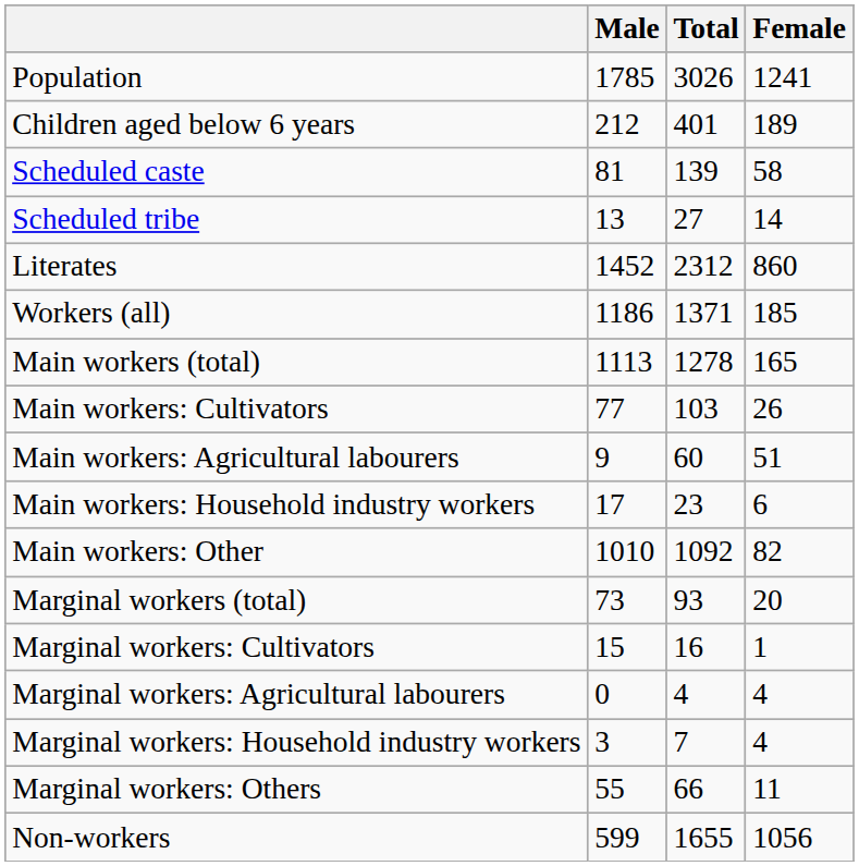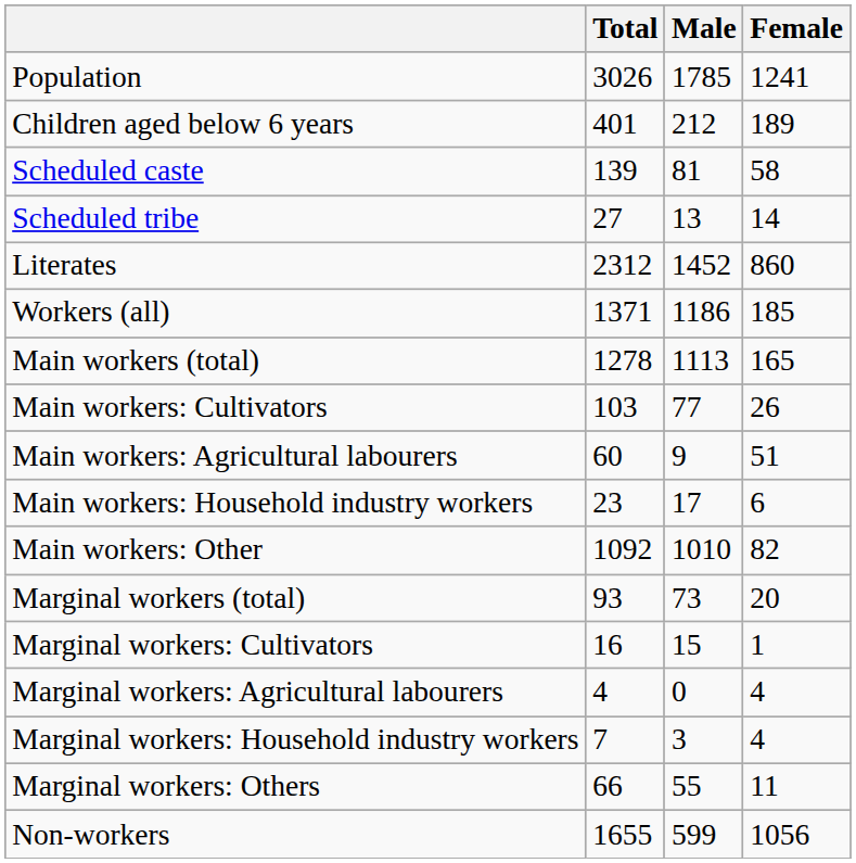 <table class="wikitable sortable">
 <tr>
 <th></th>
+<th>Total</th>
 <th>Male</th>
-<th>Total</th>
 <th>Female</th>
 </tr>
 <tr>
 <td>Population</td>
+<td>3026</td>
 <td>1785</td>
-<td>3026</td>
 <td>1241</td>
 </tr>
 <tr>
 <td>Children aged below 6 years</td>
+<td>401</td>
 <td>212</td>
-<td>401</td>
 <td>189</td>
 </tr>
 <tr>
 <td><a href='#'>Scheduled caste</a></td>
+<td>139</td>
 <td>81</td>
-<td>139</td>
 <td>58</td>
 </tr>
 <tr>
 <td><a href='#'>Scheduled tribe</a></td>
+<td>27</td>
 <td>13</td>
-<td>27</td>
 <td>14</td>
 </tr>
 <tr>
 <td>Literates</td>
+<td>2312</td>
 <td>1452</td>
-<td>2312</td>
 <td>860</td>
 </tr>
 <tr>
 <td>Workers (all)</td>
+<td>1371</td>
 <td>1186</td>
-<td>1371</td>
 <td>185</td>
 </tr>
 <tr>
 <td>Main workers (total)</td>
+<td>1278</td>
 <td>1113</td>
-<td>1278</td>
 <td>165</td>
 </tr>
 <tr>
 <td>Main workers: Cultivators</td>
+<td>103</td>
 <td>77</td>
-<td>103</td>
 <td>26</td>
 </tr>
 <tr>
 <td>Main workers: Agricultural labourers</td>
+<td>60</td>
 <td>9</td>
-<td>60</td>
 <td>51</td>
 </tr>
 <tr>
 <td>Main workers: Household industry workers</td>
+<td>23</td>
 <td>17</td>
-<td>23</td>
 <td>6</td>
 </tr>
 <tr>
 <td>Main workers: Other</td>
+<td>1092</td>
 <td>1010</td>
-<td>1092</td>
 <td>82</td>
 </tr>
 <tr>
 <td>Marginal workers (total)</td>
+<td>93</td>
 <td>73</td>
-<td>93</td>
 <td>20</td>
 </tr>
 <tr>
 <td>Marginal workers: Cultivators</td>
+<td>16</td>
 <td>15</td>
-<td>16</td>
 <td>1</td>
 </tr>
 <tr>
 <td>Marginal workers: Agricultural labourers</td>
+<td>4</td>
 <td>0</td>
-<td>4</td>
 <td>4</td>
 </tr>
 <tr>
 <td>Marginal workers: Household industry workers</td>
+<td>7</td>
 <td>3</td>
-<td>7</td>
 <td>4</td>
 </tr>
 <tr>
 <td>Marginal workers: Others</td>
+<td>66</td>
 <td>55</td>
-<td>66</td>
 <td>11</td>
 </tr>
 <tr>
 <td>Non-workers</td>
+<td>1655</td>
 <td>599</td>
-<td>1655</td>
 <td>1056</td>
 </tr>
 </table>
